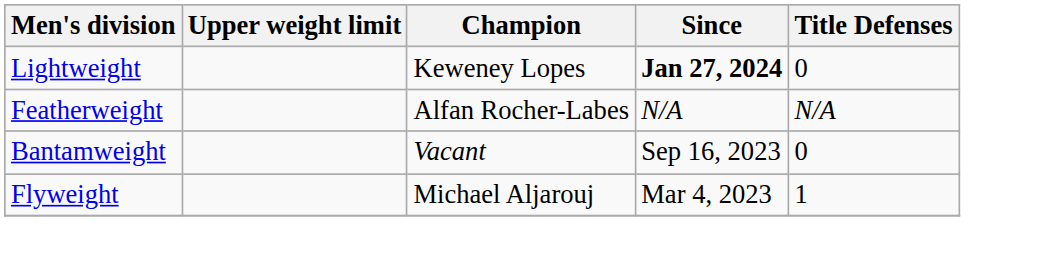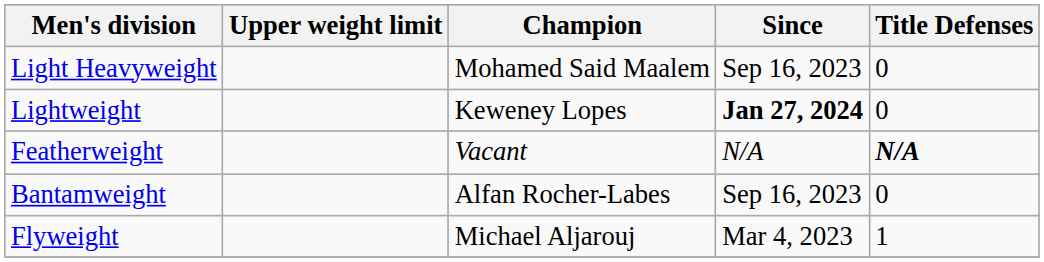 <table class="wikitable">
 <tr>
 <th>Men's division</th>
 <th>Upper weight limit</th>
 <th>Champion</th>
 <th>Since</th>
 <th>Title Defenses</th>
+</tr>
+<tr>
+<td><a href='#'>Light Heavyweight</a></td>
+<td></td>
+<td> Mohamed Said Maalem</td>
+<td>Sep 16, 2023</td>
+<td>0</td>
 </tr>
 <tr>
 <td><a href='#'>Lightweight</a></td>
 <td></td>
 <td> Keweney Lopes</td>
 <td><strong>Jan 27, 2024</strong></td>
 <td>0</td>
 </tr>
 <tr>
 <td><a href='#'>Featherweight</a></td>
 <td></td>
-<td> Alfan Rocher-Labes</td>
+<td><em>Vacant</em></td>
 <td><em>N/A</em></td>
-<td><em>N/A</em></td>
+<td><strong><em>N/A</em></strong></td>
 </tr>
 <tr>
 <td><a href='#'>Bantamweight</a></td>
 <td></td>
-<td><em>Vacant</em></td>
+<td> Alfan Rocher-Labes</td>
 <td>Sep 16, 2023</td>
 <td>0</td>
 </tr>
 <tr>
 <td><a href='#'>Flyweight</a></td>
 <td></td>
 <td> Michael Aljarouj</td>
 <td>Mar 4, 2023</td>
 <td>1</td>
 </tr>
 <tr>
 </tr>
 </table>
